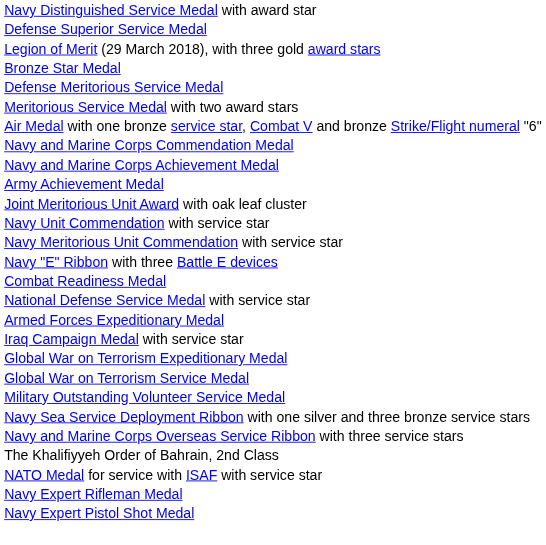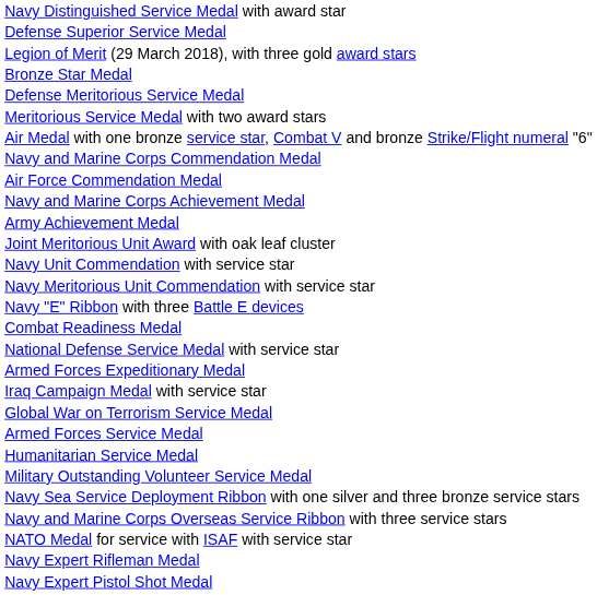 <table>
 <tr>
 <td></td>
 <td><a href='#'>Navy Distinguished Service Medal</a> with award star</td>
 </tr>
 <tr>
 <td></td>
 <td><a href='#'>Defense Superior Service Medal</a></td>
 </tr>
 <tr>
 <td><span></span><span></span><span></span></td>
 <td><a href='#'>Legion of Merit</a> (29 March 2018), with three gold <a href='#'>award stars</a></td>
 </tr>
 <tr>
 <td></td>
 <td><a href='#'>Bronze Star Medal</a></td>
 </tr>
 <tr>
 <td></td>
 <td><a href='#'>Defense Meritorious Service Medal</a></td>
 </tr>
 <tr>
 <td><span></span><span></span></td>
 <td><a href='#'>Meritorious Service Medal</a> with two award stars</td>
 </tr>
 <tr>
 <td><span></span><span></span><span></span></td>
 <td><a href='#'>Air Medal</a> with one bronze <a href='#'>service star</a>, <a href='#'>Combat V</a> and bronze <a href='#'>Strike/Flight numeral</a> "6"</td>
 </tr>
 <tr>
 <td></td>
 <td><a href='#'>Navy and Marine Corps Commendation Medal</a></td>
+</tr>
+<tr>
+<td></td>
+<td><a href='#'>Air Force Commendation Medal</a></td>
 </tr>
 <tr>
 <td></td>
 <td><a href='#'>Navy and Marine Corps Achievement Medal</a></td>
 </tr>
 <tr>
 <td></td>
 <td><a href='#'>Army Achievement Medal</a></td>
 </tr>
 <tr>
 <td></td>
 <td><a href='#'>Joint Meritorious Unit Award</a> with oak leaf cluster</td>
 </tr>
 <tr>
 <td></td>
 <td><a href='#'>Navy Unit Commendation</a> with service star</td>
 </tr>
 <tr>
 <td></td>
 <td><a href='#'>Navy Meritorious Unit Commendation</a> with service star</td>
 </tr>
 <tr>
 <td></td>
 <td><a href='#'>Navy "E" Ribbon</a> with three <a href='#'>Battle E devices</a></td>
 </tr>
 <tr>
 <td></td>
 <td><a href='#'>Combat Readiness Medal</a></td>
 </tr>
 <tr>
 <td></td>
 <td><a href='#'>National Defense Service Medal</a> with service star</td>
 </tr>
 <tr>
 <td></td>
 <td><a href='#'>Armed Forces Expeditionary Medal</a></td>
 </tr>
 <tr>
 <td></td>
 <td><a href='#'>Iraq Campaign Medal</a> with service star</td>
 </tr>
 <tr>
 <td></td>
-<td><a href='#'>Global War on Terrorism Expeditionary Medal</a></td>
+<td><a href='#'>Global War on Terrorism Service Medal</a></td>
 </tr>
 <tr>
 <td></td>
-<td><a href='#'>Global War on Terrorism Service Medal</a></td>
+<td><a href='#'>Armed Forces Service Medal</a></td>
+</tr>
+<tr>
+<td></td>
+<td><a href='#'>Humanitarian Service Medal</a></td>
 </tr>
 <tr>
 <td></td>
 <td><a href='#'>Military Outstanding Volunteer Service Medal</a></td>
 </tr>
 <tr>
 <td><span></span><span></span><span></span><span></span></td>
 <td><a href='#'>Navy Sea Service Deployment Ribbon</a> with one silver and three bronze service stars</td>
 </tr>
 <tr>
 <td><span></span><span></span><span></span></td>
 <td><a href='#'>Navy and Marine Corps Overseas Service Ribbon</a> with three service stars</td>
 </tr>
 <tr>
 <td></td>
-<td>The Khalifiyyeh Order of Bahrain, 2nd Class</td>
-</tr>
-<tr>
-<td></td>
 <td><a href='#'>NATO Medal</a> for service with <a href='#'>ISAF</a> with service star</td>
 </tr>
 <tr>
 <td></td>
 <td><a href='#'>Navy Expert Rifleman Medal</a></td>
 </tr>
 <tr>
 <td></td>
 <td><a href='#'>Navy Expert Pistol Shot Medal</a></td>
 </tr>
 </table>
